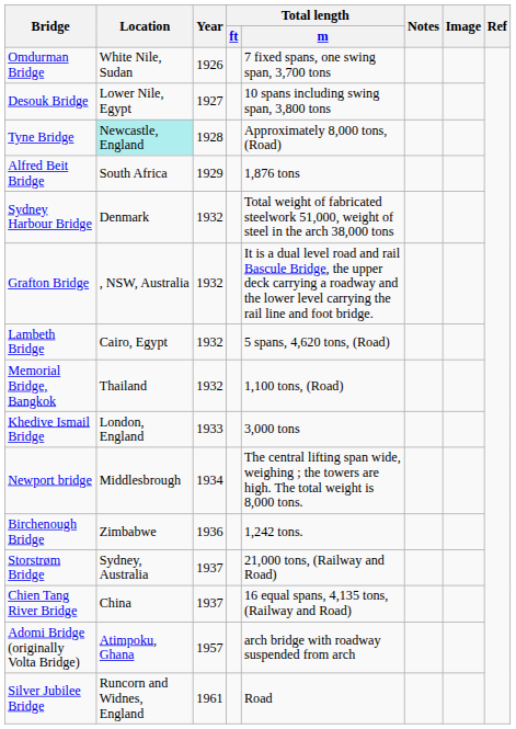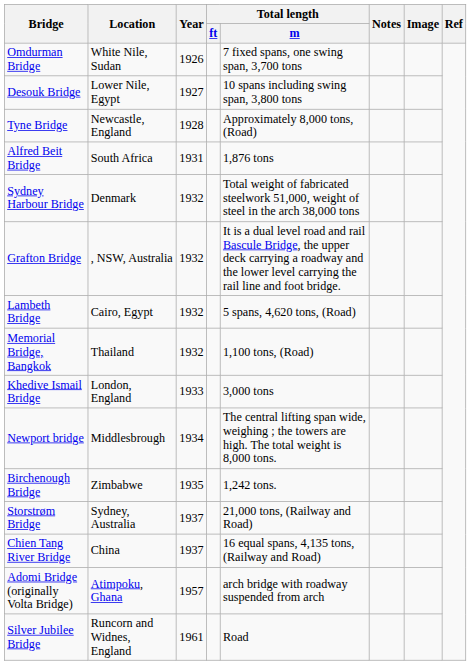 <table class="wikitable sortable">
 <tr>
 <th rowspan=2>Bridge</th>
 <th rowspan=2>Location</th>
 <th rowspan=2>Year</th>
 <th colspan=2>Total length</th>
 <th rowspan=2>Notes</th>
 <th rowspan=2>Image</th>
 <th rowspan=2>Ref</th>
 </tr>
 <tr>
 <th><a href='#'>ft</a></th>
 <th><a href='#'>m</a></th>
 </tr>
 <tr>
 <td><a href='#'>Omdurman Bridge</a></td>
 <td>White Nile, Sudan</td>
 <td>1926</td>
 <td></td>
 <td>7 fixed spans, one swing span, 3,700 tons</td>
 <td></td>
 <td></td>
 </tr>
 <tr>
 <td><a href='#'>Desouk Bridge</a></td>
 <td>Lower Nile, Egypt</td>
 <td>1927</td>
 <td></td>
 <td>10 spans including  swing span, 3,800 tons</td>
 <td></td>
 <td></td>
 </tr>
 <tr>
 <td><a href='#'>Tyne Bridge</a></td>
-<td style="background: paleturquoise;">Newcastle, England</td>
+<td>Newcastle, England</td>
 <td>1928</td>
 <td></td>
 <td>Approximately 8,000 tons, (Road)</td>
 <td></td>
 <td></td>
 </tr>
 <tr>
 <td><a href='#'>Alfred Beit Bridge</a></td>
 <td>South Africa</td>
-<td>1929</td>
+<td>1931</td>
 <td></td>
 <td>1,876 tons</td>
 <td></td>
 <td></td>
 </tr>
 <tr>
 <td><a href='#'>Sydney Harbour Bridge</a></td>
 <td>Denmark</td>
 <td>1932</td>
 <td></td>
 <td>Total weight of fabricated steelwork 51,000, weight of steel in the arch 38,000 tons</td>
 <td></td>
 <td></td>
 </tr>
 <tr>
 <td><a href='#'>Grafton Bridge</a></td>
 <td>, NSW, Australia</td>
 <td>1932</td>
 <td></td>
 <td>It is a dual level road and rail <a href='#'>Bascule Bridge</a>, the upper deck carrying a roadway and the lower level carrying the rail line and foot bridge.</td>
 <td></td>
 <td></td>
 </tr>
 <tr>
 <td><a href='#'>Lambeth Bridge</a></td>
 <td>Cairo, Egypt</td>
 <td>1932</td>
 <td></td>
 <td>5 spans, 4,620 tons, (Road)</td>
 <td></td>
 <td></td>
 </tr>
 <tr>
 <td><a href='#'>Memorial Bridge, Bangkok</a></td>
 <td>Thailand</td>
 <td>1932</td>
 <td></td>
 <td>1,100 tons, (Road)</td>
 <td></td>
 <td></td>
 </tr>
 <tr>
 <td><a href='#'>Khedive Ismail Bridge</a></td>
 <td>London, England</td>
 <td>1933</td>
 <td></td>
 <td>3,000 tons</td>
 <td></td>
 <td></td>
 </tr>
 <tr>
 <td><a href='#'>Newport bridge</a></td>
 <td>Middlesbrough</td>
 <td>1934</td>
 <td></td>
 <td>The central lifting span  wide, weighing ; the towers are  high.  The total weight is 8,000 tons.</td>
 <td></td>
 <td></td>
 </tr>
 <tr>
 <td><a href='#'>Birchenough Bridge</a></td>
 <td>Zimbabwe</td>
-<td>1936</td>
+<td>1935</td>
 <td></td>
 <td>1,242 tons.</td>
 <td></td>
 <td></td>
 </tr>
 <tr>
 <td><a href='#'>Storstrøm Bridge</a></td>
 <td>Sydney, Australia</td>
 <td>1937</td>
 <td></td>
 <td>21,000 tons, (Railway and Road)</td>
 <td></td>
 <td></td>
 </tr>
 <tr>
 <td><a href='#'>Chien Tang River Bridge</a></td>
 <td>China</td>
 <td>1937</td>
 <td></td>
 <td>16 equal spans, 4,135 tons, (Railway and Road)</td>
 <td></td>
 <td></td>
 </tr>
 <tr>
 <td><a href='#'>Adomi Bridge</a> (originally Volta Bridge)</td>
 <td><a href='#'>Atimpoku</a>, <a href='#'>Ghana</a></td>
 <td>1957</td>
 <td></td>
 <td>arch bridge with roadway suspended from arch</td>
 <td></td>
 <td></td>
 </tr>
 <tr>
 <td><a href='#'>Silver Jubilee Bridge</a></td>
 <td>Runcorn and Widnes, England</td>
 <td>1961</td>
 <td></td>
 <td>Road</td>
 <td></td>
 <td></td>
 </tr>
 </table>
